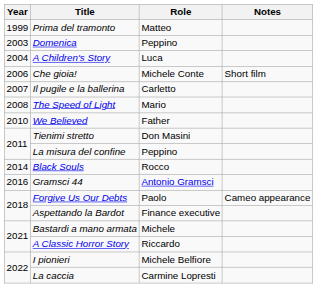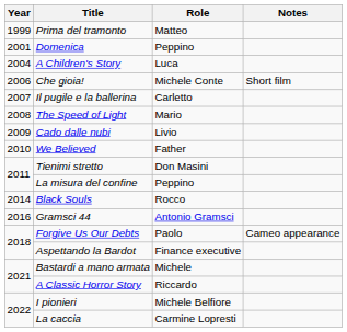 <table class="wikitable plainrowheaders sortable">
 <tr>
 <th scope="col">Year</th>
 <th scope="col">Title</th>
 <th scope="col">Role</th>
 <th scope="col" class="unsortable">Notes</th>
 </tr>
 <tr>
 <td>1999</td>
 <td><em>Prima del tramonto</em></td>
 <td>Matteo</td>
 <td></td>
 </tr>
 <tr>
-<td>2003</td>
+<td>2001</td>
 <td><em><a href='#'>Domenica</a></em></td>
 <td>Peppino</td>
 <td></td>
 </tr>
 <tr>
 <td>2004</td>
 <td><em><a href='#'>A Children's Story</a></em></td>
 <td>Luca</td>
 <td></td>
 </tr>
 <tr>
 <td>2006</td>
 <td><em>Che gioia!</em></td>
 <td>Michele Conte</td>
 <td>Short film</td>
 </tr>
 <tr>
 <td>2007</td>
 <td><em>Il pugile e la ballerina</em></td>
 <td>Carletto</td>
 <td></td>
 </tr>
 <tr>
 <td>2008</td>
 <td><em><a href='#'>The Speed of Light</a></em></td>
 <td>Mario</td>
+<td></td>
+</tr>
+<tr>
+<td>2009</td>
+<td><em><a href='#'>Cado dalle nubi</a></em></td>
+<td>Livio</td>
 <td></td>
 </tr>
 <tr>
 <td>2010</td>
 <td><em><a href='#'>We Believed</a></em></td>
 <td>Father</td>
 <td></td>
 </tr>
 <tr>
 <td rowspan="2">2011</td>
 <td><em>Tienimi stretto</em></td>
 <td>Don Masini</td>
 <td></td>
 </tr>
 <tr>
 <td><em>La misura del confine</em></td>
 <td>Peppino</td>
 <td></td>
 </tr>
 <tr>
 <td>2014</td>
 <td><em><a href='#'>Black Souls</a></em></td>
 <td>Rocco</td>
 <td></td>
 </tr>
 <tr>
 <td>2016</td>
 <td><em>Gramsci 44</em></td>
 <td><a href='#'>Antonio Gramsci</a></td>
 <td></td>
 </tr>
 <tr>
 <td rowspan="2">2018</td>
 <td><em><a href='#'>Forgive Us Our Debts</a></em></td>
 <td>Paolo</td>
 <td>Cameo appearance</td>
 </tr>
 <tr>
 <td><em>Aspettando la Bardot</em></td>
 <td>Finance executive</td>
 <td></td>
 </tr>
 <tr>
 <td rowspan="2">2021</td>
 <td><em>Bastardi a mano armata</em></td>
 <td>Michele</td>
 <td></td>
 </tr>
 <tr>
 <td><em><a href='#'>A Classic Horror Story</a></em></td>
 <td>Riccardo</td>
 <td></td>
 </tr>
 <tr>
 <td rowspan="2">2022</td>
 <td><em>I pionieri</em></td>
 <td>Michele Belfiore</td>
 <td></td>
 </tr>
 <tr>
 <td><em>La caccia</em></td>
 <td>Carmine Lopresti</td>
 <td></td>
 </tr>
 </table>
